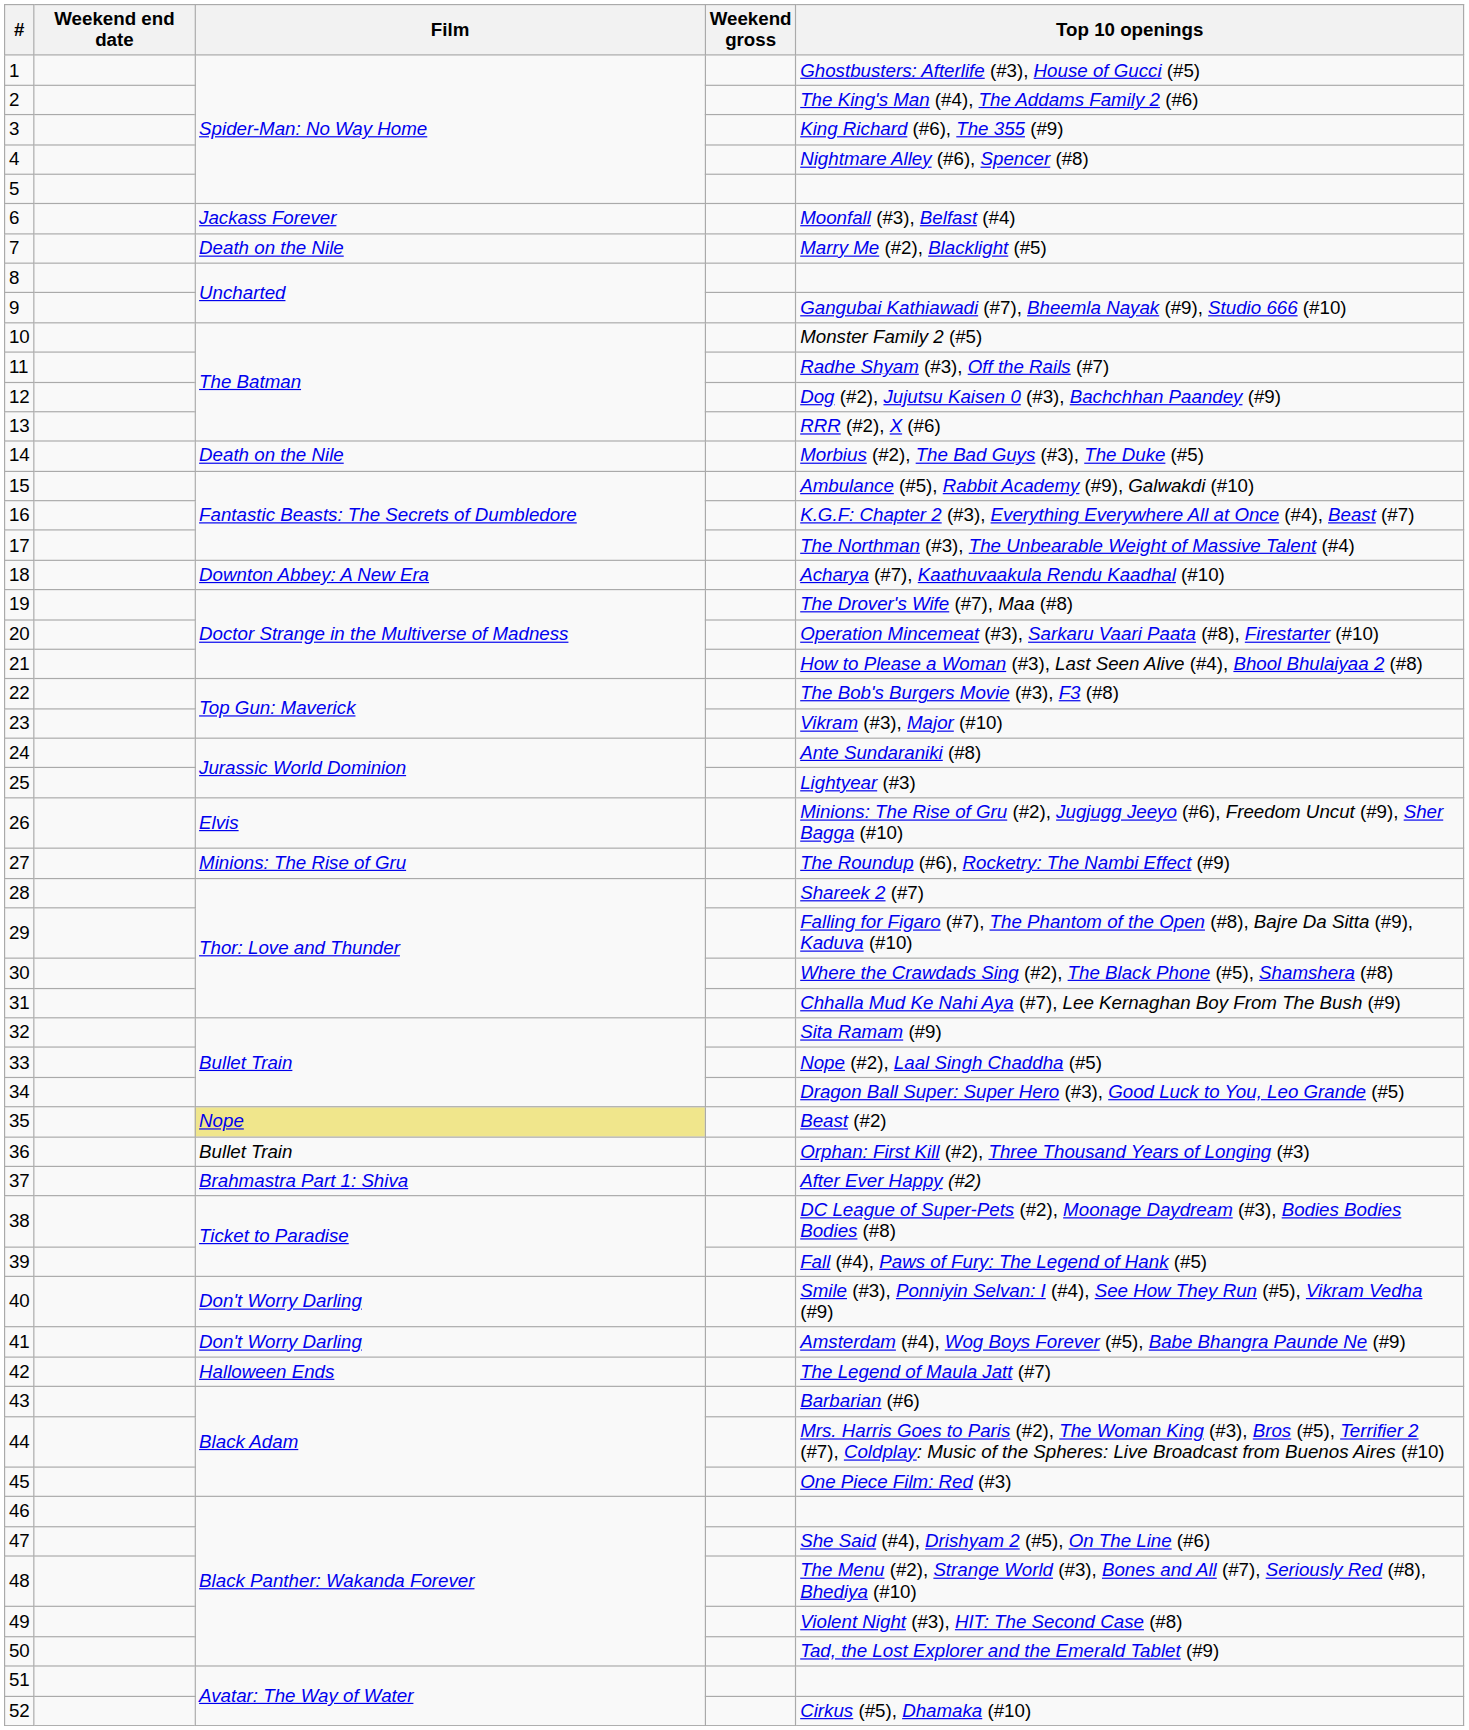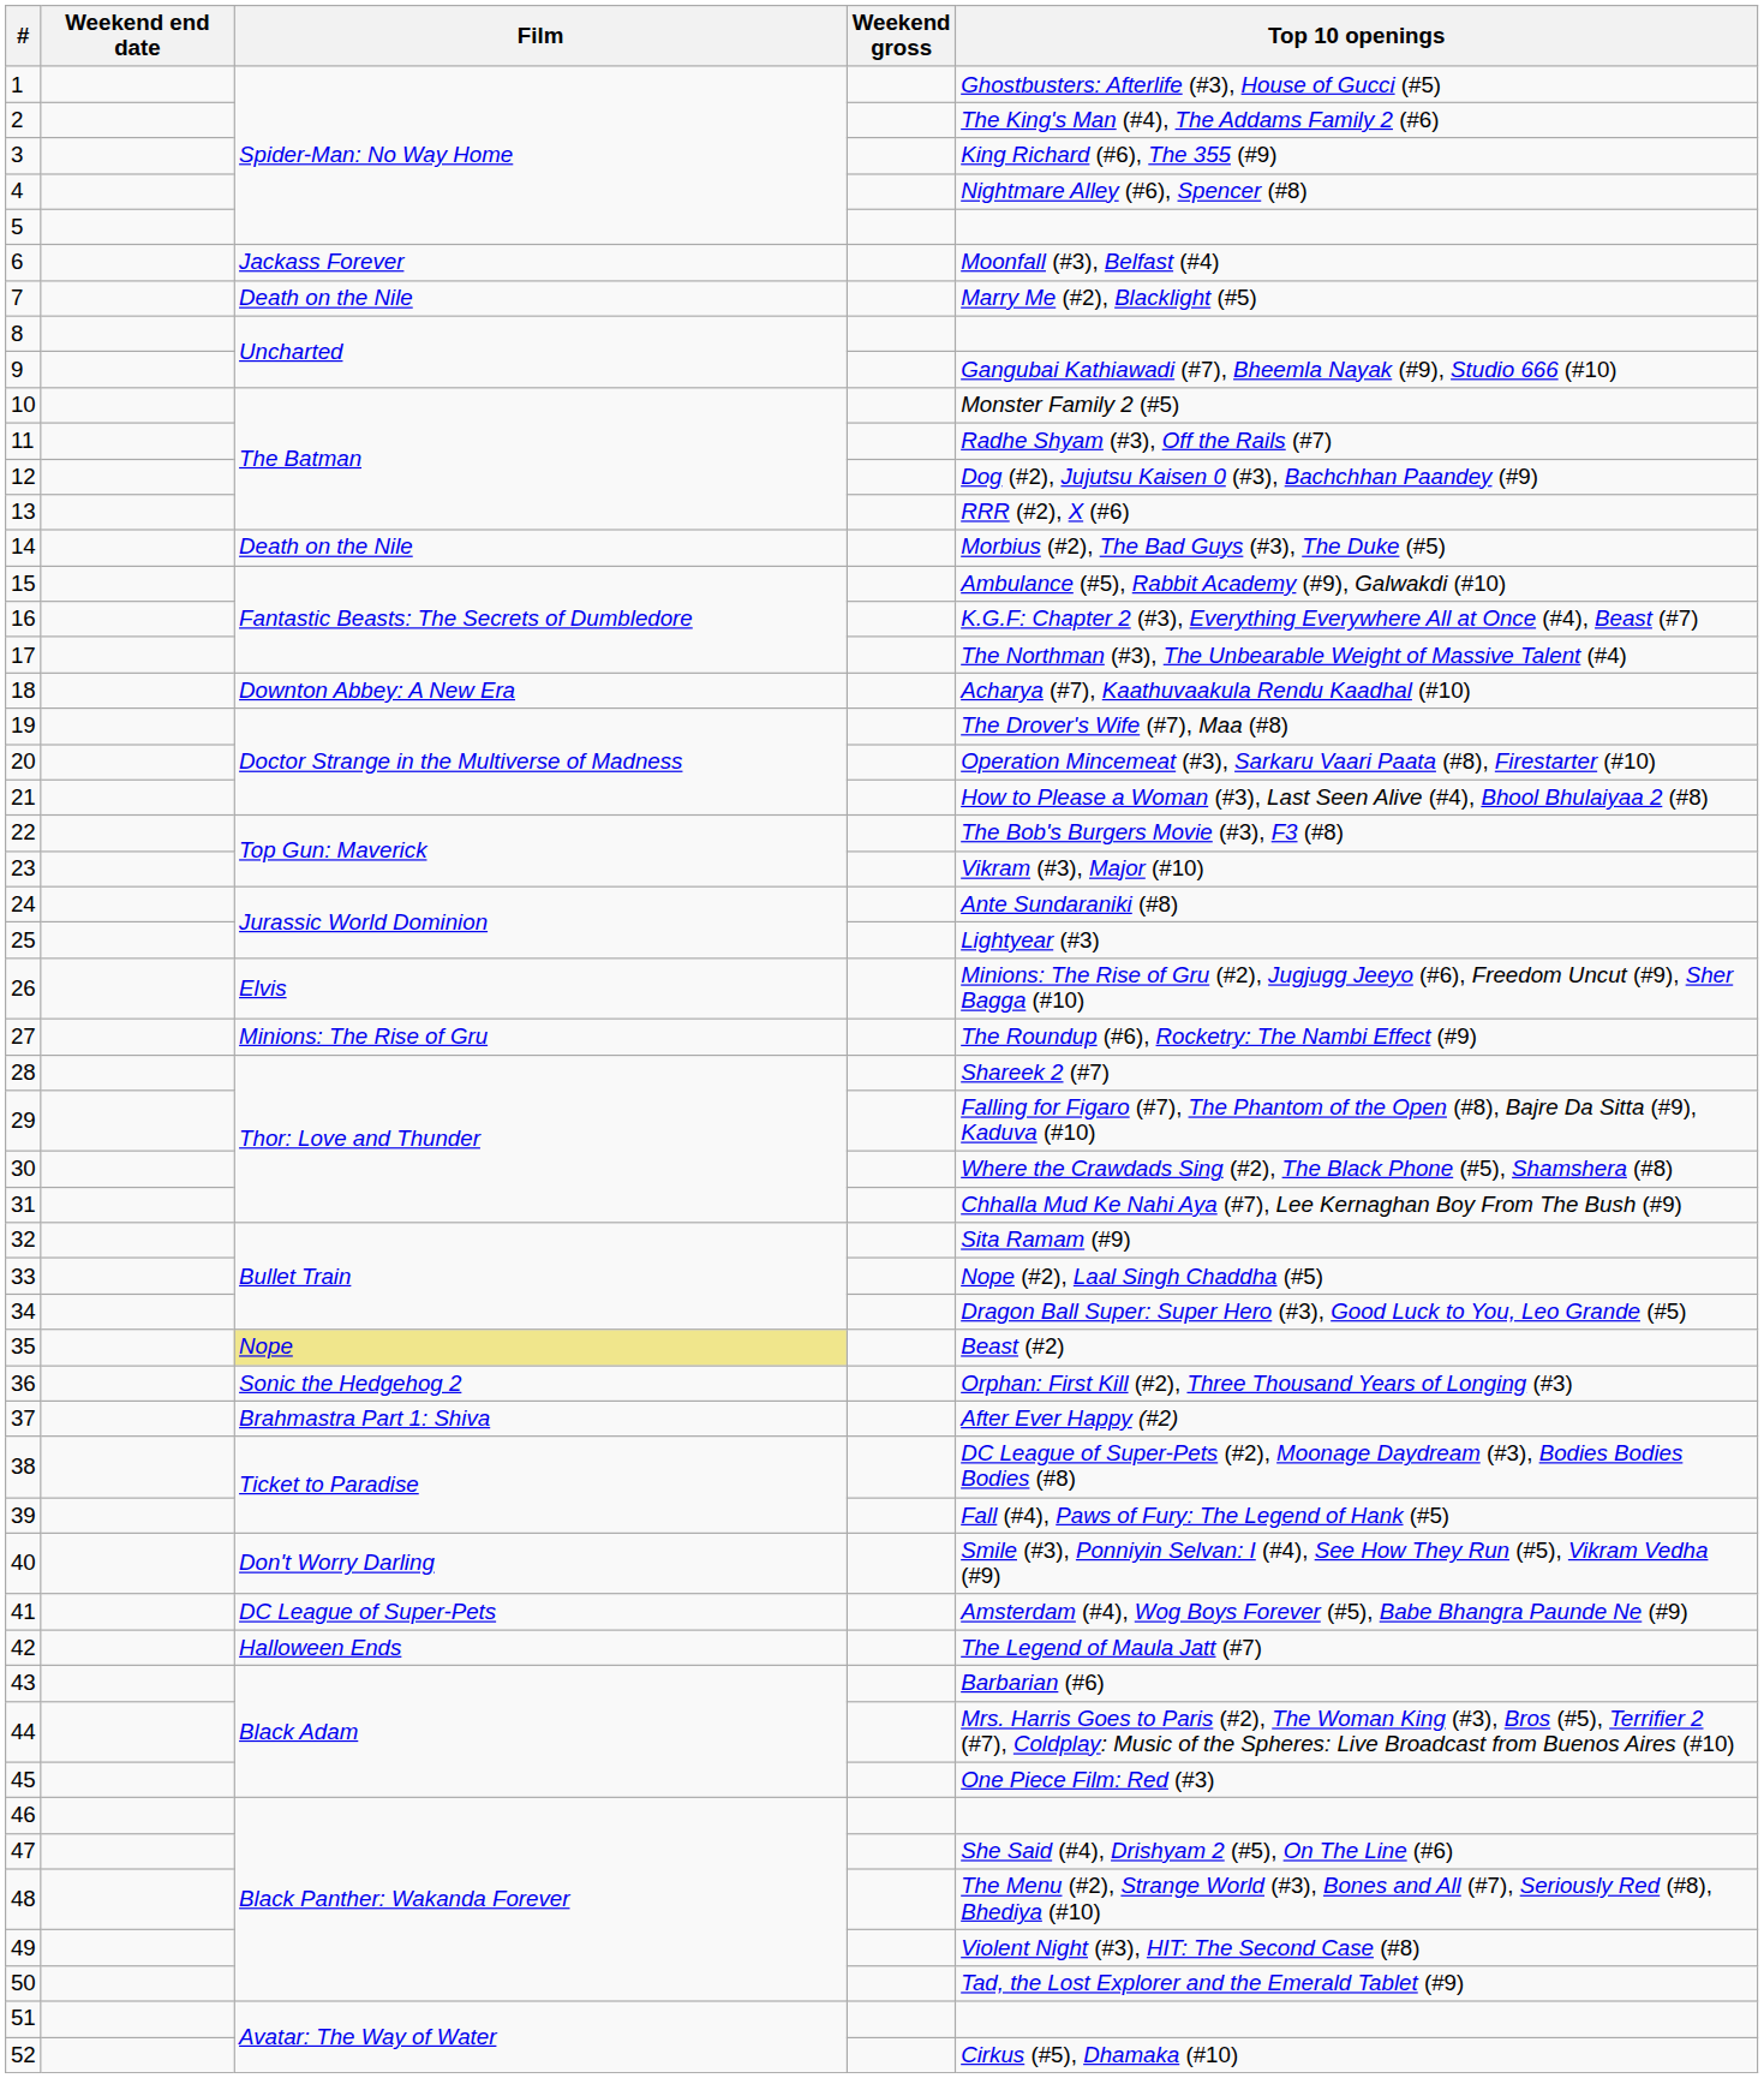 <table class="wikitable sortable">
 <tr>
 <th abbr="Week">#</th>
 <th abbr="Date" style="width:130px">Weekend end date</th>
 <th style="width:35%;">Film</th>
 <th abbr="Gross">Weekend<br>gross</th>
 <th>Top 10 openings</th>
 </tr>
 <tr>
 <td>1</td>
 <td></td>
 <td rowspan="5"><em><a href='#'>Spider-Man: No Way Home</a></em></td>
 <td></td>
 <td><em><a href='#'>Ghostbusters: Afterlife</a></em> (#3), <em><a href='#'>House of Gucci</a></em> (#5)</td>
 </tr>
 <tr>
 <td>2</td>
 <td></td>
 <td></td>
 <td><em><a href='#'>The King's Man</a></em> (#4), <em><a href='#'>The Addams Family 2</a></em> (#6)</td>
 </tr>
 <tr>
 <td>3</td>
 <td></td>
 <td></td>
 <td><em><a href='#'>King Richard</a></em> (#6), <em><a href='#'>The 355</a></em> (#9)</td>
 </tr>
 <tr>
 <td>4</td>
 <td></td>
 <td></td>
 <td><em><a href='#'>Nightmare Alley</a></em> (#6), <em><a href='#'>Spencer</a></em> (#8)</td>
 </tr>
 <tr>
 <td>5</td>
 <td></td>
 <td></td>
 <td></td>
 </tr>
 <tr>
 <td>6</td>
 <td></td>
 <td><em><a href='#'>Jackass Forever</a></em></td>
 <td></td>
 <td><em><a href='#'>Moonfall</a></em> (#3), <em><a href='#'>Belfast</a></em> (#4)</td>
 </tr>
 <tr>
 <td>7</td>
 <td></td>
 <td><em><a href='#'>Death on the Nile</a></em></td>
 <td></td>
 <td><em><a href='#'>Marry Me</a></em> (#2), <em><a href='#'>Blacklight</a></em> (#5)</td>
 </tr>
 <tr>
 <td>8</td>
 <td></td>
 <td rowspan=2><em><a href='#'>Uncharted</a></em></td>
 <td></td>
 <td></td>
 </tr>
 <tr>
 <td>9</td>
 <td></td>
 <td></td>
 <td><em><a href='#'>Gangubai Kathiawadi</a></em> (#7), <em><a href='#'>Bheemla Nayak</a></em> (#9), <em><a href='#'>Studio 666</a></em> (#10)</td>
 </tr>
 <tr>
 <td>10</td>
 <td></td>
 <td rowspan=4><em><a href='#'>The Batman</a></em></td>
 <td></td>
 <td><em>Monster Family 2</em> (#5)</td>
 </tr>
 <tr>
 <td>11</td>
 <td></td>
 <td></td>
 <td><em><a href='#'>Radhe Shyam</a></em> (#3), <em><a href='#'>Off the Rails</a></em> (#7)</td>
 </tr>
 <tr>
 <td>12</td>
 <td></td>
 <td></td>
 <td><em><a href='#'>Dog</a></em> (#2), <em><a href='#'>Jujutsu Kaisen 0</a></em> (#3), <em><a href='#'>Bachchhan Paandey</a></em> (#9)</td>
 </tr>
 <tr>
 <td>13</td>
 <td></td>
 <td></td>
 <td><em><a href='#'>RRR</a></em> (#2), <em><a href='#'>X</a></em> (#6)</td>
 </tr>
 <tr>
 <td>14</td>
 <td></td>
 <td><em><a href='#'>Death on the Nile</a></em></td>
 <td></td>
 <td><em><a href='#'>Morbius</a></em> (#2), <em><a href='#'>The Bad Guys</a></em> (#3), <em><a href='#'>The Duke</a></em> (#5)</td>
 </tr>
 <tr>
 <td>15</td>
 <td></td>
 <td rowspan = 3><em><a href='#'>Fantastic Beasts: The Secrets of Dumbledore</a></em></td>
 <td></td>
 <td><em><a href='#'>Ambulance</a></em> (#5), <em><a href='#'>Rabbit Academy</a></em> (#9), <em>Galwakdi</em> (#10)</td>
 </tr>
 <tr>
 <td>16</td>
 <td></td>
 <td></td>
 <td><em><a href='#'>K.G.F: Chapter 2</a></em> (#3), <em><a href='#'>Everything Everywhere All at Once</a></em> (#4), <em><a href='#'>Beast</a></em> (#7)</td>
 </tr>
 <tr>
 <td>17</td>
 <td></td>
 <td></td>
 <td><em><a href='#'>The Northman</a></em> (#3), <em><a href='#'>The Unbearable Weight of Massive Talent</a></em> (#4)</td>
 </tr>
 <tr>
 <td>18</td>
 <td></td>
 <td><em><a href='#'>Downton Abbey: A New Era</a></em></td>
 <td></td>
 <td><em><a href='#'>Acharya</a></em> (#7), <em><a href='#'>Kaathuvaakula Rendu Kaadhal</a></em> (#10)</td>
 </tr>
 <tr>
 <td>19</td>
 <td></td>
 <td rowspan = 3><em><a href='#'>Doctor Strange in the Multiverse of Madness</a></em></td>
 <td></td>
 <td><em><a href='#'>The Drover's Wife</a></em> (#7), <em>Maa</em> (#8)</td>
 </tr>
 <tr>
 <td>20</td>
 <td></td>
 <td></td>
 <td><em><a href='#'>Operation Mincemeat</a></em> (#3), <em><a href='#'>Sarkaru Vaari Paata</a></em> (#8), <em><a href='#'>Firestarter</a></em> (#10)</td>
 </tr>
 <tr>
 <td>21</td>
 <td></td>
 <td></td>
 <td><em><a href='#'>How to Please a Woman</a></em> (#3), <em>Last Seen Alive</em> (#4), <em><a href='#'>Bhool Bhulaiyaa 2</a></em> (#8)</td>
 </tr>
 <tr>
 <td>22</td>
 <td></td>
 <td rowspan = 2><em><a href='#'>Top Gun: Maverick</a></em></td>
 <td></td>
 <td><em><a href='#'>The Bob's Burgers Movie</a></em> (#3), <em><a href='#'>F3</a></em> (#8)</td>
 </tr>
 <tr>
 <td>23</td>
 <td></td>
 <td></td>
 <td><em><a href='#'>Vikram</a></em> (#3), <em><a href='#'>Major</a></em> (#10)</td>
 </tr>
 <tr>
 <td>24</td>
 <td></td>
 <td rowspan = 2><em><a href='#'>Jurassic World Dominion</a></em></td>
 <td></td>
 <td><em><a href='#'>Ante Sundaraniki</a></em> (#8)</td>
 </tr>
 <tr>
 <td>25</td>
 <td></td>
 <td></td>
 <td><em><a href='#'>Lightyear</a></em> (#3)</td>
 </tr>
 <tr>
 <td>26</td>
 <td></td>
 <td><em><a href='#'>Elvis</a></em></td>
 <td></td>
 <td><em><a href='#'>Minions: The Rise of Gru</a></em> (#2), <em><a href='#'>Jugjugg Jeeyo</a></em> (#6), <em>Freedom Uncut</em> (#9), <em><a href='#'>Sher Bagga</a></em> (#10)</td>
 </tr>
 <tr>
 <td>27</td>
 <td></td>
 <td><em><a href='#'>Minions: The Rise of Gru</a></em></td>
 <td></td>
 <td><em><a href='#'>The Roundup</a></em> (#6), <em><a href='#'>Rocketry: The Nambi Effect</a></em> (#9)</td>
 </tr>
 <tr>
 <td>28</td>
 <td></td>
 <td rowspan="4"><em><a href='#'>Thor: Love and Thunder</a></em></td>
 <td></td>
 <td><em><a href='#'>Shareek 2</a></em> (#7)</td>
 </tr>
 <tr>
 <td>29</td>
 <td></td>
 <td></td>
 <td><em><a href='#'>Falling for Figaro</a></em> (#7), <em><a href='#'>The Phantom of the Open</a></em> (#8), <em>Bajre Da Sitta</em> (#9), <em><a href='#'>Kaduva</a></em> (#10)</td>
 </tr>
 <tr>
 <td>30</td>
 <td></td>
 <td></td>
 <td><em><a href='#'>Where the Crawdads Sing</a></em> (#2), <em><a href='#'>The Black Phone</a></em> (#5), <em><a href='#'>Shamshera</a></em> (#8)</td>
 </tr>
 <tr>
 <td>31</td>
 <td></td>
 <td></td>
 <td><em><a href='#'>Chhalla Mud Ke Nahi Aya</a></em> (#7), <em>Lee Kernaghan Boy From The Bush</em> (#9)</td>
 </tr>
 <tr>
 <td>32</td>
 <td></td>
 <td rowspan="3"><a href='#'><em>Bullet Train</em></a></td>
 <td></td>
 <td><em><a href='#'>Sita Ramam</a></em> (#9)</td>
 </tr>
 <tr>
 <td>33</td>
 <td></td>
 <td></td>
 <td><em><a href='#'>Nope</a></em> (#2), <em><a href='#'>Laal Singh Chaddha</a></em> (#5)</td>
 </tr>
 <tr>
 <td>34</td>
 <td></td>
 <td></td>
 <td><em><a href='#'>Dragon Ball Super: Super Hero</a></em> (#3), <em><a href='#'>Good Luck to You, Leo Grande</a></em> (#5)</td>
 </tr>
 <tr>
 <td>35</td>
 <td></td>
 <td style="background: khaki;"><em><a href='#'>Nope</a></em></td>
 <td></td>
 <td><em><a href='#'>Beast</a></em> (#2)</td>
 </tr>
 <tr>
 <td>36</td>
 <td></td>
-<td><em>Bullet Train</em></td>
+<td><a href='#'><em>Sonic the Hedgehog 2</em></a></td>
 <td></td>
 <td><em><a href='#'>Orphan: First Kill</a></em> (#2), <em><a href='#'>Three Thousand Years of Longing</a></em> (#3)</td>
 </tr>
 <tr>
 <td>37</td>
 <td></td>
 <td><em><a href='#'>Brahmastra Part 1: Shiva</a></em></td>
 <td></td>
 <td><em><a href='#'>After Ever Happy</a> (#2)</em></td>
 </tr>
 <tr>
 <td>38</td>
 <td></td>
 <td rowspan="2"><em><a href='#'>Ticket to Paradise</a></em></td>
 <td></td>
 <td><em><a href='#'>DC League of Super-Pets</a></em> (#2), <em><a href='#'>Moonage Daydream</a></em> (#3), <em><a href='#'>Bodies Bodies Bodies</a></em> (#8)</td>
 </tr>
 <tr>
 <td>39</td>
 <td></td>
 <td></td>
 <td><em><a href='#'>Fall</a></em> (#4), <em><a href='#'>Paws of Fury: The Legend of Hank</a></em> (#5)</td>
 </tr>
 <tr>
 <td>40</td>
 <td></td>
 <td><em><a href='#'>Don't Worry Darling</a></em></td>
 <td></td>
 <td><em><a href='#'>Smile</a></em> (#3), <em><a href='#'>Ponniyin Selvan: I</a></em> (#4), <em><a href='#'>See How They Run</a></em> (#5), <em><a href='#'>Vikram Vedha</a></em> (#9)</td>
 </tr>
 <tr>
 <td>41</td>
 <td></td>
-<td><em><a href='#'>Don't Worry Darling</a></em></td>
+<td><em><a href='#'>DC League of Super-Pets</a></em></td>
 <td></td>
 <td><em><a href='#'>Amsterdam</a></em> (#4), <em><a href='#'>Wog Boys Forever</a></em> (#5), <em><a href='#'>Babe Bhangra Paunde Ne</a></em> (#9)</td>
 </tr>
 <tr>
 <td>42</td>
 <td></td>
 <td><em><a href='#'>Halloween Ends</a></em></td>
 <td></td>
 <td><em><a href='#'>The Legend of Maula Jatt</a></em> (#7)</td>
 </tr>
 <tr>
 <td>43</td>
 <td></td>
 <td rowspan="3"><em><a href='#'>Black Adam</a></em></td>
 <td></td>
 <td><em><a href='#'>Barbarian</a></em> (#6)</td>
 </tr>
 <tr>
 <td>44</td>
 <td></td>
 <td></td>
 <td><em><a href='#'>Mrs. Harris Goes to Paris</a></em> (#2), <em><a href='#'>The Woman King</a></em> (#3), <em><a href='#'>Bros</a></em> (#5), <em><a href='#'>Terrifier 2</a></em> (#7), <em><a href='#'>Coldplay</a>: Music of the Spheres: Live Broadcast from Buenos Aires</em> (#10)</td>
 </tr>
 <tr>
 <td>45</td>
 <td></td>
 <td></td>
 <td><em><a href='#'>One Piece Film: Red</a></em> (#3)</td>
 </tr>
 <tr>
 <td>46</td>
 <td></td>
 <td rowspan="5"><em><a href='#'>Black Panther: Wakanda Forever</a></em></td>
 <td></td>
 <td></td>
 </tr>
 <tr>
 <td>47</td>
 <td></td>
 <td></td>
 <td><em><a href='#'>She Said</a></em> (#4), <em><a href='#'>Drishyam 2</a></em> (#5), <em><a href='#'>On The Line</a></em> (#6)</td>
 </tr>
 <tr>
 <td>48</td>
 <td></td>
 <td></td>
 <td><em><a href='#'>The Menu</a></em> (#2), <em><a href='#'>Strange World</a></em> (#3), <em><a href='#'>Bones and All</a></em> (#7), <em><a href='#'>Seriously Red</a></em> (#8), <em><a href='#'>Bhediya</a></em> (#10)</td>
 </tr>
 <tr>
 <td>49</td>
 <td></td>
 <td></td>
 <td><em><a href='#'>Violent Night</a></em> (#3), <em><a href='#'>HIT: The Second Case</a></em> (#8)</td>
 </tr>
 <tr>
 <td>50</td>
 <td></td>
 <td></td>
 <td><em><a href='#'>Tad, the Lost Explorer and the Emerald Tablet</a></em> (#9)</td>
 </tr>
 <tr>
 <td>51</td>
 <td></td>
 <td rowspan="2"><em><a href='#'>Avatar: The Way of Water</a></em></td>
 <td></td>
 <td></td>
 </tr>
 <tr>
 <td>52</td>
 <td></td>
 <td></td>
 <td><em><a href='#'>Cirkus</a></em> (#5), <em><a href='#'>Dhamaka</a></em> (#10)</td>
 </tr>
 </table>
